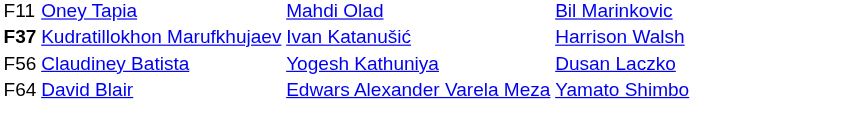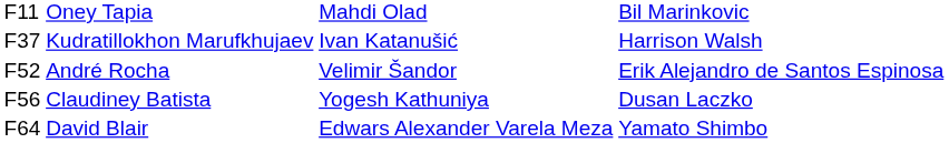 <table>
 <tr>
 <td>F11</td>
 <td><a href='#'>Oney Tapia</a><br></td>
 <td><a href='#'>Mahdi Olad</a><br></td>
 <td><a href='#'>Bil Marinkovic</a><br></td>
 </tr>
 <tr>
-<td><strong>F37</strong></td>
+<td>F37</td>
 <td><a href='#'>Kudratillokhon Marufkhujaev</a><br></td>
 <td><a href='#'>Ivan Katanušić</a><br></td>
 <td><a href='#'>Harrison Walsh</a><br></td>
+</tr>
+<tr>
+<td>F52</td>
+<td><a href='#'>André Rocha</a><br></td>
+<td><a href='#'>Velimir Šandor</a><br></td>
+<td><a href='#'>Erik Alejandro de Santos Espinosa</a><br></td>
 </tr>
 <tr>
 <td>F56</td>
 <td><a href='#'>Claudiney Batista</a><br></td>
 <td><a href='#'>Yogesh Kathuniya</a><br></td>
 <td><a href='#'>Dusan Laczko</a><br></td>
 </tr>
 <tr>
 <td>F64</td>
 <td><a href='#'>David Blair</a><br></td>
 <td><a href='#'>Edwars Alexander Varela Meza</a><br></td>
 <td><a href='#'>Yamato Shimbo</a><br></td>
 </tr>
 </table>
